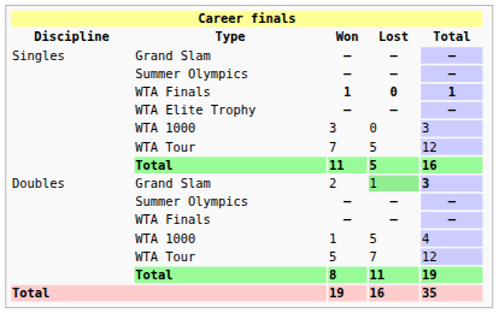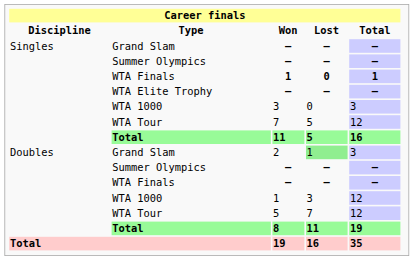 <table class="infobox vcard vevent nowrap" width=40%>
 <tr bgcolor=FFFF96>
 <th colspan=5>Career finals</th>
 </tr>
 <tr>
 <th>Discipline</th>
 <th>Type</th>
 <th>Won</th>
 <th>Lost</th>
 <th>Total</th>
 <th></th>
 </tr>
 <tr>
 <td rowspan=7>Singles</td>
 <td>Grand Slam</td>
 <th>–</th>
 <th>–</th>
 <th bgcolor=CCCCFF>–</th>
 </tr>
 <tr>
 <td>Summer Olympics</td>
 <th>–</th>
 <th>–</th>
 <th bgcolor=CCCCFF>–</th>
 </tr>
 <tr>
 <td>WTA Finals</td>
 <th>1</th>
 <th>0</th>
 <th bgcolor=CCCCFF>1</th>
 </tr>
 <tr>
 <td>WTA Elite Trophy</td>
 <th>–</th>
 <th>–</th>
 <th bgcolor=CCCCFF>–</th>
 </tr>
 <tr>
 <td>WTA 1000</td>
 <td>3</td>
 <td>0</td>
 <td bgcolor=CCCCFF>3</td>
 </tr>
 <tr>
 <td>WTA Tour</td>
 <td>7</td>
 <td>5</td>
 <td bgcolor=CCCCFF>12</td>
 </tr>
 <tr bgcolor=98FB98 style=font-weight:bold>
 <td>Total</td>
 <td>11</td>
 <td>5</td>
 <td>16</td>
 </tr>
 <tr>
 <td rowspan=6>Doubles</td>
 <td>Grand Slam</td>
 <td>2</td>
 <td style="background: lightgreen;">1</td>
-<td bgcolor=CCCCFF><strong>3</strong></td>
+<td bgcolor=CCCCFF>3</td>
 </tr>
 <tr>
 <td>Summer Olympics</td>
 <th>–</th>
 <th>–</th>
 <th bgcolor=CCCCFF>–</th>
 </tr>
 <tr>
 <td>WTA Finals</td>
 <th>–</th>
 <th>–</th>
 <th bgcolor=CCCCFF>–</th>
 </tr>
 <tr>
 <td>WTA 1000</td>
 <td>1</td>
-<td>5</td>
-<td bgcolor=CCCCFF>4</td>
+<td>3</td>
+<td bgcolor=CCCCFF>12</td>
 </tr>
 <tr>
 <td>WTA Tour</td>
 <td>5</td>
 <td>7</td>
 <td bgcolor=CCCCFF>12</td>
 </tr>
 <tr bgcolor=98FB98 style=font-weight:bold>
 <td>Total</td>
 <td>8</td>
 <td>11</td>
 <td>19</td>
 </tr>
 <tr bgcolor=FFCCCC style=font-weight:bold>
 <td colspan=2>Total</td>
 <td>19</td>
 <td>16</td>
 <td>35</td>
 </tr>
 <tr>
 </tr>
 </table>
